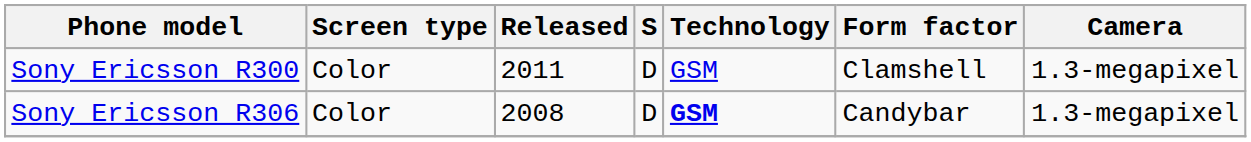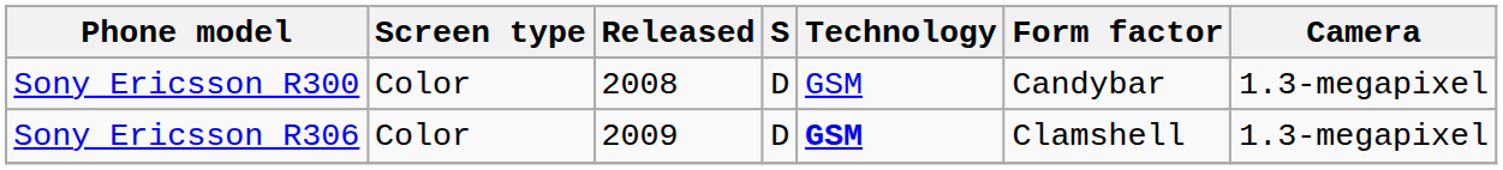 <table class="wikitable sortable">
 <tr>
 <th><strong>Phone model</strong></th>
 <th><strong>Screen type</strong></th>
 <th><strong>Released</strong></th>
 <th><strong>S</strong></th>
 <th><strong>Technology</strong></th>
 <th><strong>Form factor</strong></th>
 <th><strong>Camera</strong></th>
 </tr>
 <tr>
 <td><a href='#'>Sony Ericsson R300</a></td>
 <td>Color</td>
-<td>2011</td>
+<td>2008</td>
 <td>D</td>
 <td><a href='#'>GSM</a></td>
-<td>Clamshell</td>
+<td>Candybar</td>
 <td>1.3-megapixel</td>
 </tr>
 <tr>
 <td><a href='#'>Sony Ericsson R306</a></td>
 <td>Color</td>
-<td>2008</td>
+<td>2009</td>
 <td>D</td>
 <td><strong><a href='#'>GSM</a></strong></td>
-<td>Candybar</td>
+<td>Clamshell</td>
 <td>1.3-megapixel</td>
 </tr>
 <tr>
 </tr>
 </table>
